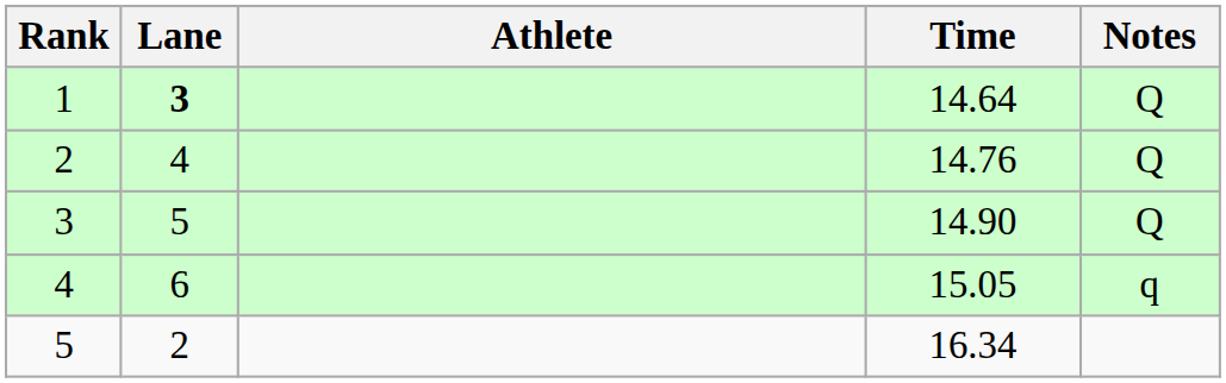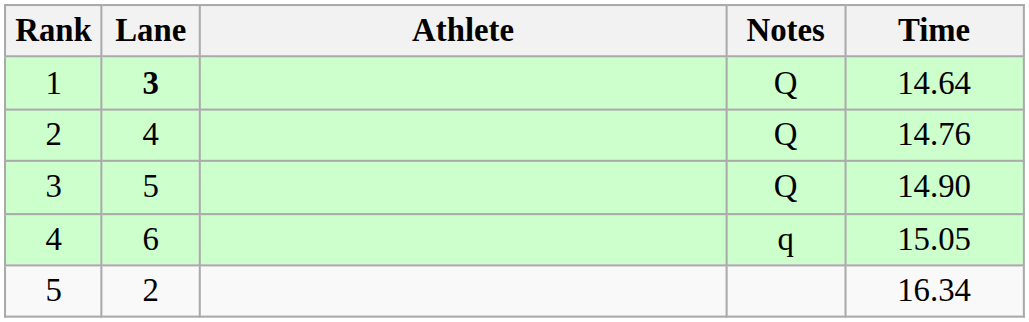 <table class="wikitable sortable" style="text-align:center">
 <tr>
 <th width=40>Rank</th>
 <th width=40>Lane</th>
 <th width=250>Athlete</th>
+<th width=50>Notes</th>
 <th width=80>Time</th>
-<th width=50>Notes</th>
 </tr>
 <tr style="background:#cfc;">
 <td>1</td>
 <td><strong>3</strong></td>
 <td align=left></td>
+<td>Q</td>
 <td>14.64</td>
-<td>Q</td>
 </tr>
 <tr style="background:#cfc;">
 <td>2</td>
 <td>4</td>
 <td align=left></td>
+<td>Q</td>
 <td>14.76</td>
-<td>Q</td>
 </tr>
 <tr style="background:#cfc;">
 <td>3</td>
 <td>5</td>
 <td align=left></td>
+<td>Q</td>
 <td>14.90</td>
-<td>Q</td>
 </tr>
 <tr style="background:#cfc;">
 <td>4</td>
 <td>6</td>
 <td align=left></td>
+<td>q</td>
 <td>15.05</td>
-<td>q</td>
 </tr>
 <tr>
 <td>5</td>
 <td>2</td>
 <td align=left></td>
+<td></td>
 <td>16.34</td>
-<td></td>
 </tr>
 </table>
